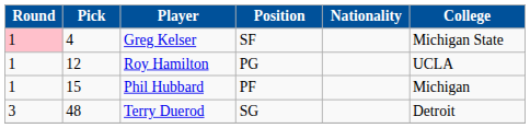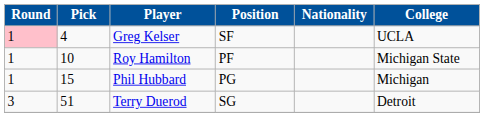 <table class="wikitable sortable sortable">
 <tr>
 <th style="background:#00519a; color:white" width="10%">Round</th>
 <th style="background:#00519a; color:white" width="10%">Pick</th>
 <th style="background:#00519a; color:white" width="20%">Player</th>
 <th style="background:#00519a; color:white" width="15%">Position</th>
 <th style="background:#00519a; color:white" width="15%">Nationality</th>
 <th style="background:#00519a; color:white" width="20%">College</th>
 </tr>
 <tr style="text-align: left">
 <td style="background: pink;">1</td>
 <td>4</td>
 <td><a href='#'>Greg Kelser</a></td>
 <td>SF</td>
 <td></td>
-<td>Michigan State</td>
+<td>UCLA</td>
 </tr>
 <tr>
 <td>1</td>
-<td>12</td>
+<td>10</td>
 <td><a href='#'>Roy Hamilton</a></td>
-<td>PG</td>
+<td>PF</td>
 <td></td>
-<td>UCLA</td>
+<td>Michigan State</td>
 </tr>
 <tr>
 <td>1</td>
 <td>15</td>
 <td><a href='#'>Phil Hubbard</a></td>
-<td>PF</td>
+<td>PG</td>
 <td></td>
 <td>Michigan</td>
 </tr>
 <tr>
 <td>3</td>
-<td>48</td>
+<td>51</td>
 <td><a href='#'>Terry Duerod</a></td>
 <td>SG</td>
 <td></td>
 <td>Detroit</td>
 </tr>
 <tr>
 </tr>
 </table>
